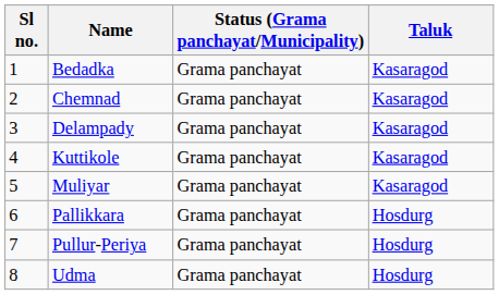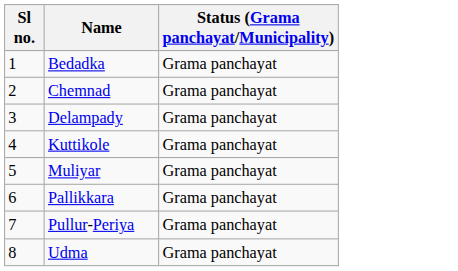 <table class="wikitable sortable" style="font-size: 95%;">
 <tr>
 <th width="30px">Sl no.</th>
 <th width="100px">Name</th>
 <th width="130px">Status (<a href='#'>Grama panchayat</a>/<a href='#'>Municipality</a>)</th>
-<th width="100px"><a href='#'>Taluk</a></th>
 </tr>
 <tr>
 <td>1</td>
 <td><a href='#'>Bedadka</a></td>
 <td>Grama panchayat</td>
-<td><a href='#'>Kasaragod</a></td>
 </tr>
 <tr>
 <td>2</td>
 <td><a href='#'>Chemnad</a></td>
 <td>Grama panchayat</td>
-<td><a href='#'>Kasaragod</a></td>
 </tr>
 <tr>
 <td>3</td>
 <td><a href='#'>Delampady</a></td>
 <td>Grama panchayat</td>
-<td><a href='#'>Kasaragod</a></td>
 </tr>
 <tr>
 <td>4</td>
 <td><a href='#'>Kuttikole</a></td>
 <td>Grama panchayat</td>
-<td><a href='#'>Kasaragod</a></td>
 </tr>
 <tr>
 <td>5</td>
 <td><a href='#'>Muliyar</a></td>
 <td>Grama panchayat</td>
-<td><a href='#'>Kasaragod</a></td>
 </tr>
 <tr>
 <td>6</td>
 <td><a href='#'>Pallikkara</a></td>
 <td>Grama panchayat</td>
-<td><a href='#'>Hosdurg</a></td>
 </tr>
 <tr>
 <td>7</td>
 <td><a href='#'>Pullur</a>-<a href='#'>Periya</a></td>
 <td>Grama panchayat</td>
-<td><a href='#'>Hosdurg</a></td>
 </tr>
 <tr>
 <td>8</td>
 <td><a href='#'>Udma</a></td>
 <td>Grama panchayat</td>
-<td><a href='#'>Hosdurg</a></td>
 </tr>
 </table>
